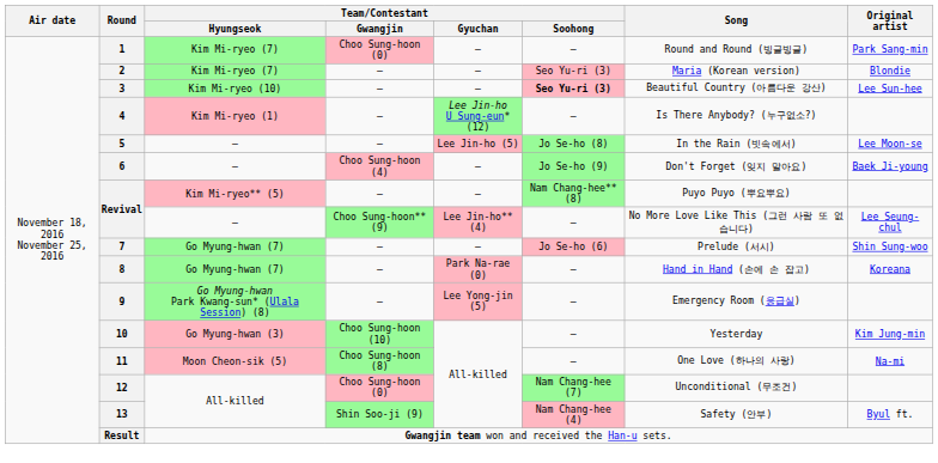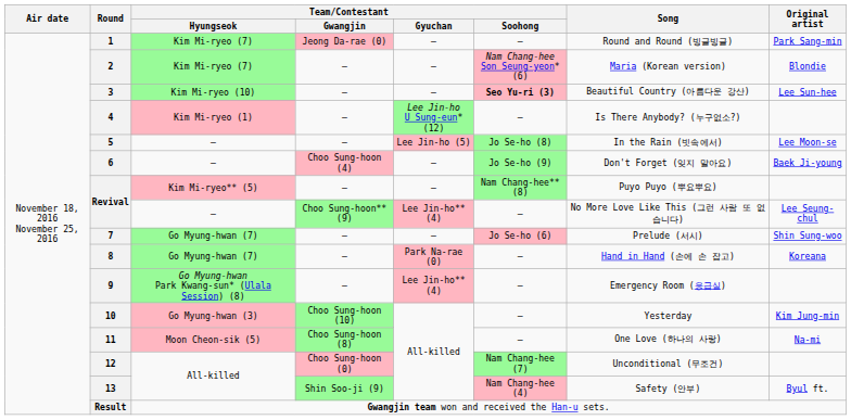 <table class="wikitable" style="text-align:center;">
 <tr>
 <th rowspan=2>Air date</th>
 <th rowspan=2>Round</th>
 <th colspan=4>Team/Contestant</th>
 <th rowspan=2>Song</th>
 <th rowspan=2>Original artist</th>
 </tr>
 <tr>
 <th>Hyungseok</th>
 <th>Gwangjin</th>
 <th>Gyuchan</th>
 <th>Soohong</th>
 </tr>
 <tr>
 <td rowspan=16>November 18, 2016<br>November 25, 2016</td>
 <th>1</th>
 <td bgcolor=palegreen>Kim Mi-ryeo (7)</td>
-<td bgcolor=lightpink>Choo Sung-hoon (0)</td>
+<td bgcolor=lightpink>Jeong Da-rae (0)</td>
 <td>—</td>
 <td>—</td>
 <td>Round and Round (빙글빙글)</td>
 <td><a href='#'>Park Sang-min</a></td>
 </tr>
 <tr>
 <th>2</th>
 <td bgcolor=palegreen>Kim Mi-ryeo (7)</td>
 <td>—</td>
 <td>—</td>
-<td bgcolor=lightpink>Seo Yu-ri (3)</td>
+<td bgcolor=lightpink><em>Nam Chang-hee</em><br><a href='#'>Son Seung-yeon</a>* (6)</td>
 <td><a href='#'>Maria</a> (Korean version)</td>
 <td><a href='#'>Blondie</a></td>
 </tr>
 <tr>
 <th>3</th>
 <td bgcolor=palegreen>Kim Mi-ryeo (10)</td>
 <td>—</td>
 <td>—</td>
 <td bgcolor=lightpink><strong>Seo Yu-ri (3)</strong></td>
 <td>Beautiful Country (아름다운 강산)</td>
 <td><a href='#'>Lee Sun-hee</a></td>
 </tr>
 <tr>
 <th>4</th>
 <td bgcolor=lightpink>Kim Mi-ryeo (1)</td>
 <td>—</td>
 <td bgcolor=palegreen><em>Lee Jin-ho</em><br><a href='#'>U Sung-eun</a>* (12)</td>
 <td>—</td>
 <td>Is There Anybody? (누구없소?)</td>
 <td></td>
 </tr>
 <tr>
 <th>5</th>
 <td>—</td>
 <td>—</td>
 <td bgcolor=lightpink>Lee Jin-ho (5)</td>
 <td bgcolor=palegreen>Jo Se-ho (8)</td>
 <td>In the Rain (빗속에서)</td>
 <td><a href='#'>Lee Moon-se</a></td>
 </tr>
 <tr>
 <th>6</th>
 <td>—</td>
 <td bgcolor=lightpink>Choo Sung-hoon (4)</td>
 <td>—</td>
 <td bgcolor=palegreen>Jo Se-ho (9)</td>
 <td>Don't Forget (잊지 말아요)</td>
 <td><a href='#'>Baek Ji-young</a></td>
 </tr>
 <tr>
 <th rowspan=2>Revival</th>
 <td bgcolor=lightpink>Kim Mi-ryeo** (5)</td>
 <td>—</td>
 <td>—</td>
 <td bgcolor=palegreen>Nam Chang-hee** (8)</td>
 <td>Puyo Puyo (뿌요뿌요)</td>
 <td></td>
 </tr>
 <tr>
 <td>—</td>
 <td bgcolor=palegreen>Choo Sung-hoon** (9)</td>
 <td bgcolor=lightpink>Lee Jin-ho** (4)</td>
 <td>—</td>
 <td>No More Love Like This (그런 사람 또 없습니다)</td>
 <td><a href='#'>Lee Seung-chul</a></td>
 </tr>
 <tr>
 <th>7</th>
 <td bgcolor=palegreen>Go Myung-hwan (7)</td>
 <td>—</td>
 <td>—</td>
 <td bgcolor=lightpink>Jo Se-ho (6)</td>
 <td>Prelude (서시)</td>
 <td><a href='#'>Shin Sung-woo</a></td>
 </tr>
 <tr>
 <th>8</th>
 <td bgcolor=palegreen>Go Myung-hwan (7)</td>
 <td>—</td>
 <td bgcolor=lightpink>Park Na-rae (0)</td>
 <td>—</td>
 <td><a href='#'>Hand in Hand</a> (손에 손 잡고)<br></td>
 <td><a href='#'>Koreana</a></td>
 </tr>
 <tr>
 <th>9</th>
 <td bgcolor=palegreen><em>Go Myung-hwan</em><br>Park Kwang-sun* (<a href='#'>Ulala Session</a>) (8)</td>
 <td>—</td>
-<td bgcolor=lightpink>Lee Yong-jin (5)</td>
+<td bgcolor=lightpink>Lee Jin-ho** (4)</td>
 <td>—</td>
 <td>Emergency Room (<a href='#'>응급실</a>)</td>
 <td></td>
 </tr>
 <tr>
 <th>10</th>
 <td bgcolor=lightpink>Go Myung-hwan (3)</td>
 <td bgcolor=palegreen>Choo Sung-hoon (10)</td>
 <td rowspan=4>All-killed</td>
 <td>—</td>
 <td>Yesterday</td>
 <td><a href='#'>Kim Jung-min</a></td>
 </tr>
 <tr>
 <th>11</th>
 <td bgcolor=lightpink>Moon Cheon-sik (5)</td>
 <td bgcolor=palegreen>Choo Sung-hoon (8)</td>
 <td>—</td>
 <td>One Love (하나의 사랑)</td>
 <td><a href='#'>Na-mi</a></td>
 </tr>
 <tr>
 <th>12</th>
 <td rowspan=2>All-killed</td>
 <td bgcolor=lightpink>Choo Sung-hoon (0)</td>
 <td bgcolor=palegreen>Nam Chang-hee (7)</td>
 <td>Unconditional (무조건)</td>
 <td></td>
 </tr>
 <tr>
 <th>13</th>
 <td bgcolor=palegreen>Shin Soo-ji (9)</td>
 <td bgcolor=lightpink>Nam Chang-hee (4)</td>
 <td>Safety (안부)</td>
 <td><a href='#'>Byul</a> ft. </td>
 </tr>
 <tr>
 <th>Result</th>
 <td colspan=6><strong>Gwangjin team</strong> won and received the <a href='#'>Han-u</a> sets.</td>
 </tr>
 </table>
